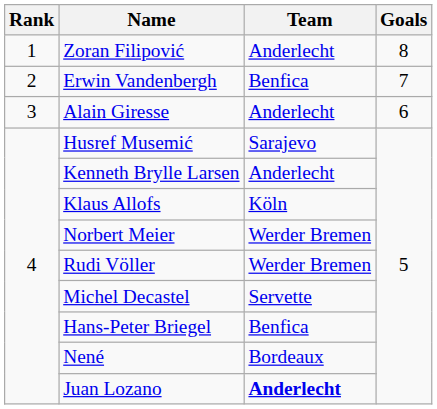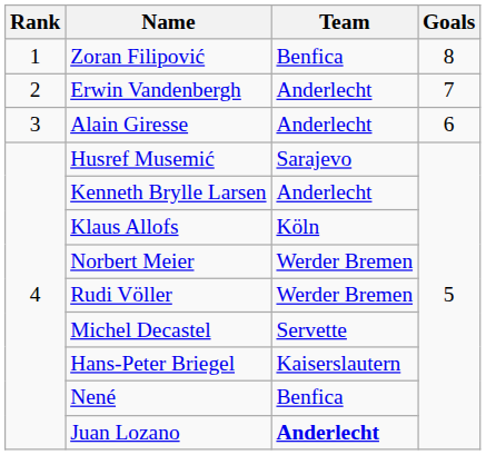 <table class="wikitable" style="text-align:center">
 <tr>
 <th>Rank</th>
 <th>Name</th>
 <th>Team</th>
 <th>Goals</th>
 </tr>
 <tr>
 <td>1</td>
 <td align="left"> <a href='#'>Zoran Filipović</a></td>
-<td align="left"> <a href='#'>Anderlecht</a></td>
+<td align="left"> <a href='#'>Benfica</a></td>
 <td>8</td>
 </tr>
 <tr>
 <td>2</td>
 <td align="left"> <a href='#'>Erwin Vandenbergh</a></td>
-<td align="left"> <a href='#'>Benfica</a></td>
+<td align="left"> <a href='#'>Anderlecht</a></td>
 <td>7</td>
 </tr>
 <tr>
 <td>3</td>
 <td align="left"> <a href='#'>Alain Giresse</a></td>
 <td align="left"> <a href='#'>Anderlecht</a></td>
 <td>6</td>
 </tr>
 <tr>
 <td rowspan="9">4</td>
 <td align="left"> <a href='#'>Husref Musemić</a></td>
 <td align="left"> <a href='#'>Sarajevo</a></td>
 <td rowspan="9">5</td>
 </tr>
 <tr>
 <td align="left"> <a href='#'>Kenneth Brylle Larsen</a></td>
 <td align="left"> <a href='#'>Anderlecht</a></td>
 </tr>
 <tr>
 <td align="left"> <a href='#'>Klaus Allofs</a></td>
 <td align="left"> <a href='#'>Köln</a></td>
 </tr>
 <tr>
 <td align="left"> <a href='#'>Norbert Meier</a></td>
 <td align="left"> <a href='#'>Werder Bremen</a></td>
 </tr>
 <tr>
 <td align="left"> <a href='#'>Rudi Völler</a></td>
 <td align="left"> <a href='#'>Werder Bremen</a></td>
 </tr>
 <tr>
 <td align="left"> <a href='#'>Michel Decastel</a></td>
 <td align="left"> <a href='#'>Servette</a></td>
 </tr>
 <tr>
 <td align="left"> <a href='#'>Hans-Peter Briegel</a></td>
-<td align="left"> <a href='#'>Benfica</a></td>
+<td align="left"> <a href='#'>Kaiserslautern</a></td>
 </tr>
 <tr>
 <td align="left"> <a href='#'>Nené</a></td>
-<td align="left"> <a href='#'>Bordeaux</a></td>
+<td align="left"> <a href='#'>Benfica</a></td>
 </tr>
 <tr>
 <td align="left"> <a href='#'>Juan Lozano</a></td>
 <td align="left"><strong> <a href='#'>Anderlecht</a></strong></td>
 </tr>
 </table>
